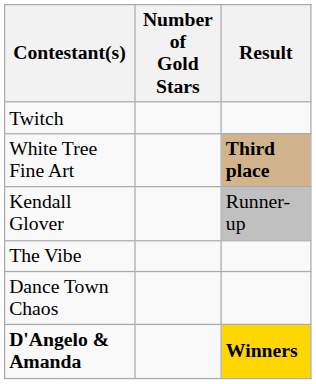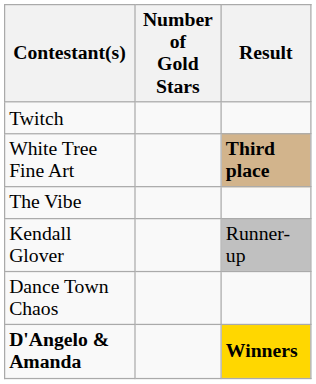 <table class="wikitable" style="width:40%;">
 <tr>
 <th style="width:3%;">Contestant(s)</th>
 <th style="width:3%;">Number of<br>Gold Stars</th>
 <th style="width:3%;">Result</th>
 </tr>
 <tr>
 <td>Twitch</td>
 <td></td>
 <td></td>
 </tr>
 <tr>
 <td>White Tree Fine Art</td>
 <td></td>
 <td bgcolor="tan"><strong>Third place</strong></td>
 </tr>
 <tr>
+<td>The Vibe</td>
+<td></td>
+<td></td>
+</tr>
+<tr>
 <td>Kendall Glover</td>
 <td></td>
 <td bgcolor="silver">Runner-up</td>
-</tr>
-<tr>
-<td>The Vibe</td>
-<td></td>
-<td></td>
 </tr>
 <tr>
 <td>Dance Town Chaos</td>
 <td></td>
 <td></td>
 </tr>
 <tr>
 <td><strong>D'Angelo & Amanda</strong></td>
 <td></td>
 <td bgcolor="gold"><strong>Winners</strong></td>
 </tr>
 </table>
